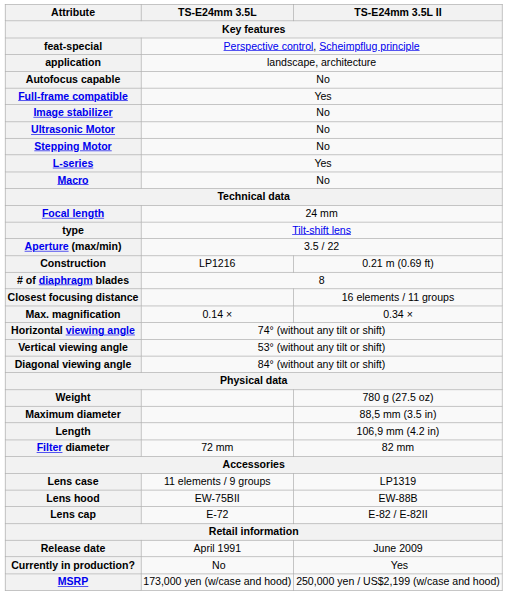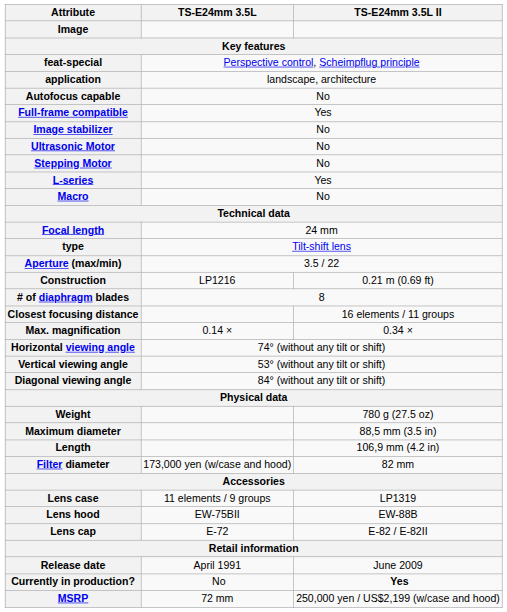 <table class="wikitable" style="margin: 1em auto; text-align:center;">
 <tr>
 <th>Attribute</th>
 <th>TS-E24mm 3.5L</th>
 <th>TS-E24mm 3.5L II</th>
+</tr>
+<tr>
+<th>Image</th>
+<td></td>
+<td></td>
 </tr>
 <tr>
 <th colspan=3>Key features</th>
 </tr>
 <tr>
 <th>feat-special</th>
 <td colspan=2><a href='#'>Perspective control</a>, <a href='#'>Scheimpflug principle</a></td>
 </tr>
 <tr>
 <th>application</th>
 <td colspan=2>landscape, architecture</td>
 </tr>
 <tr>
 <th>Autofocus capable</th>
 <td colspan=2> No</td>
 </tr>
 <tr>
 <th><a href='#'>Full-frame compatible</a></th>
 <td colspan=2> Yes</td>
 </tr>
 <tr>
 <th><a href='#'>Image stabilizer</a></th>
 <td colspan=2> No</td>
 </tr>
 <tr>
 <th><a href='#'>Ultrasonic Motor</a></th>
 <td colspan=2> No</td>
 </tr>
 <tr>
 <th><a href='#'>Stepping Motor</a></th>
 <td colspan=2> No</td>
 </tr>
 <tr>
 <th><a href='#'>L-series</a></th>
 <td colspan=2> Yes</td>
 </tr>
 <tr>
 <th><a href='#'>Macro</a></th>
 <td colspan=2> No</td>
 </tr>
 <tr>
 <th colspan=3>Technical data</th>
 </tr>
 <tr>
 <th><a href='#'>Focal length</a></th>
 <td colspan=2>24 mm</td>
 </tr>
 <tr>
 <th>type</th>
 <td colspan=2><a href='#'>Tilt-shift lens</a></td>
 </tr>
 <tr>
 <th><a href='#'>Aperture</a> (max/min)</th>
 <td colspan=2>3.5 / 22</td>
 </tr>
 <tr>
 <th>Construction</th>
 <td>LP1216</td>
 <td>0.21 m (0.69 ft)</td>
 </tr>
 <tr>
 <th># of <a href='#'>diaphragm</a> blades</th>
 <td colspan=2>8</td>
 </tr>
 <tr>
 <th>Closest focusing distance</th>
 <td></td>
 <td>16 elements / 11 groups</td>
 </tr>
 <tr>
 <th>Max. magnification</th>
 <td>0.14 ×</td>
 <td>0.34 ×</td>
 </tr>
 <tr>
 <th>Horizontal <a href='#'>viewing angle</a></th>
 <td colspan=2>74° (without any tilt or shift)</td>
 </tr>
 <tr>
 <th>Vertical viewing angle</th>
 <td colspan=2>53° (without any tilt or shift)</td>
 </tr>
 <tr>
 <th>Diagonal viewing angle</th>
 <td colspan=2>84° (without any tilt or shift)</td>
 </tr>
 <tr>
 <th colspan=3>Physical data</th>
 </tr>
 <tr>
 <th>Weight</th>
 <td></td>
 <td>780 g (27.5 oz)</td>
 </tr>
 <tr>
 <th>Maximum diameter</th>
 <td></td>
 <td>88,5 mm (3.5 in)</td>
 </tr>
 <tr>
 <th>Length</th>
 <td></td>
 <td>106,9 mm (4.2 in)</td>
 </tr>
 <tr>
 <th><a href='#'>Filter</a> diameter</th>
-<td>72 mm</td>
+<td>173,000 yen (w/case and hood)</td>
 <td>82 mm</td>
 </tr>
 <tr>
 <th colspan=3>Accessories</th>
 </tr>
 <tr>
 <th>Lens case</th>
 <td>11 elements / 9 groups</td>
 <td>LP1319</td>
 </tr>
 <tr>
 <th>Lens hood</th>
 <td>EW-75BII</td>
 <td>EW-88B</td>
 </tr>
 <tr>
 <th>Lens cap</th>
 <td>E-72</td>
 <td>E-82 / E-82II</td>
 </tr>
 <tr>
 <th colspan=3>Retail information</th>
 </tr>
 <tr>
 <th>Release date</th>
 <td>April 1991</td>
 <td>June 2009</td>
 </tr>
 <tr>
 <th>Currently in production?</th>
 <td> No</td>
-<td> Yes</td>
+<td><strong> Yes</strong></td>
 </tr>
 <tr>
 <th><a href='#'>MSRP</a></th>
-<td>173,000 yen (w/case and hood)</td>
+<td>72 mm</td>
 <td>250,000 yen / US$2,199  (w/case and hood)</td>
 </tr>
 </table>
